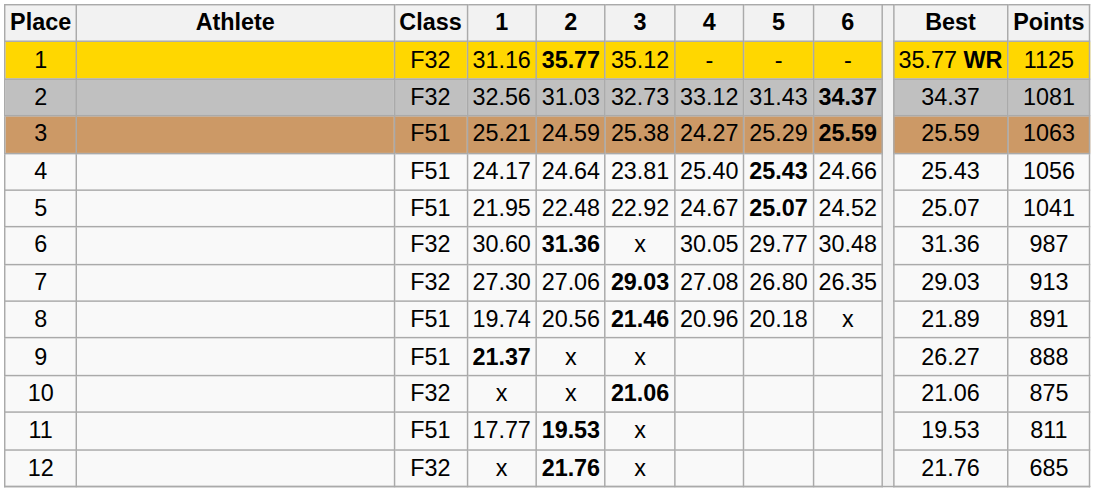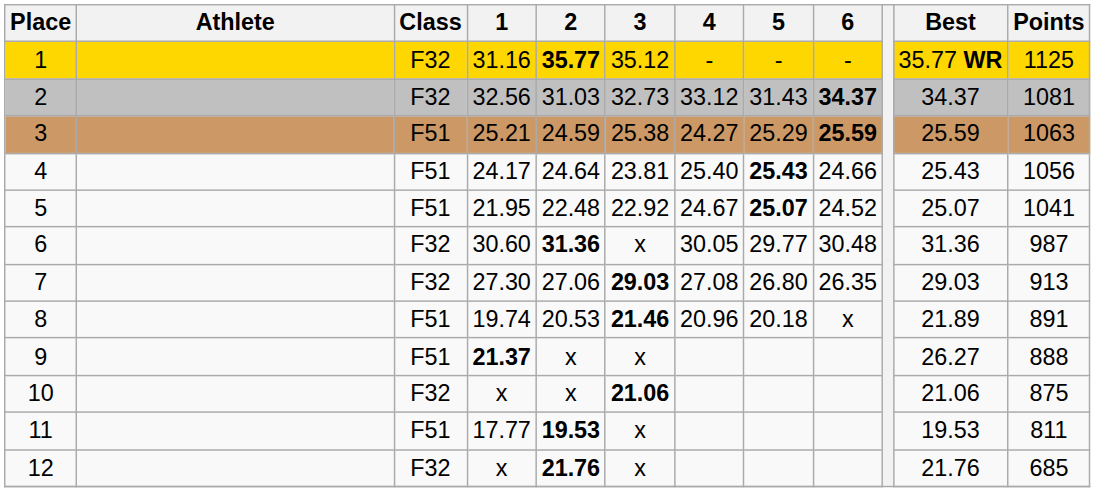 <table class="wikitable" style="text-align:center">
 <tr>
 <th>Place</th>
 <th width=210>Athlete</th>
 <th>Class</th>
 <th>1</th>
 <th>2</th>
 <th>3</th>
 <th>4</th>
 <th>5</th>
 <th>6</th>
 <th rowspan=20></th>
 <th>Best</th>
 <th>Points</th>
 </tr>
 <tr bgcolor=gold>
 <td>1</td>
 <td align=left></td>
 <td>F32</td>
 <td>31.16</td>
 <td><strong>35.77</strong></td>
 <td>35.12</td>
 <td>-</td>
 <td>-</td>
 <td>-</td>
 <td>35.77 <strong>WR</strong></td>
 <td>1125</td>
 </tr>
 <tr bgcolor=silver>
 <td>2</td>
 <td align=left></td>
 <td>F32</td>
 <td>32.56</td>
 <td>31.03</td>
 <td>32.73</td>
 <td>33.12</td>
 <td>31.43</td>
 <td><strong>34.37</strong></td>
 <td>34.37</td>
 <td>1081</td>
 </tr>
 <tr bgcolor=cc9966>
 <td>3</td>
 <td align=left></td>
 <td>F51</td>
 <td>25.21</td>
 <td>24.59</td>
 <td>25.38</td>
 <td>24.27</td>
 <td>25.29</td>
 <td><strong>25.59</strong></td>
 <td>25.59</td>
 <td>1063</td>
 </tr>
 <tr>
 <td>4</td>
 <td align=left></td>
 <td>F51</td>
 <td>24.17</td>
 <td>24.64</td>
 <td>23.81</td>
 <td>25.40</td>
 <td><strong>25.43</strong></td>
 <td>24.66</td>
 <td>25.43</td>
 <td>1056</td>
 </tr>
 <tr>
 <td>5</td>
 <td align=left></td>
 <td>F51</td>
 <td>21.95</td>
 <td>22.48</td>
 <td>22.92</td>
 <td>24.67</td>
 <td><strong>25.07</strong></td>
 <td>24.52</td>
 <td>25.07</td>
 <td>1041</td>
 </tr>
 <tr>
 <td>6</td>
 <td align=left></td>
 <td>F32</td>
 <td>30.60</td>
 <td><strong>31.36</strong></td>
 <td>x</td>
 <td>30.05</td>
 <td>29.77</td>
 <td>30.48</td>
 <td>31.36</td>
 <td>987</td>
 </tr>
 <tr>
 <td>7</td>
 <td align=left></td>
 <td>F32</td>
 <td>27.30</td>
 <td>27.06</td>
 <td><strong>29.03</strong></td>
 <td>27.08</td>
 <td>26.80</td>
 <td>26.35</td>
 <td>29.03</td>
 <td>913</td>
 </tr>
 <tr>
 <td>8</td>
 <td align=left></td>
 <td>F51</td>
 <td>19.74</td>
-<td>20.56</td>
+<td>20.53</td>
 <td><strong>21.46</strong></td>
 <td>20.96</td>
 <td>20.18</td>
 <td>x</td>
 <td>21.89</td>
 <td>891</td>
 </tr>
 <tr>
 <td>9</td>
 <td align=left></td>
 <td>F51</td>
 <td><strong>21.37</strong></td>
 <td>x</td>
 <td>x</td>
 <td></td>
 <td></td>
 <td></td>
 <td>26.27</td>
 <td>888</td>
 </tr>
 <tr>
 <td>10</td>
 <td align=left></td>
 <td>F32</td>
 <td>x</td>
 <td>x</td>
 <td><strong>21.06</strong></td>
 <td></td>
 <td></td>
 <td></td>
 <td>21.06</td>
 <td>875</td>
 </tr>
 <tr>
 <td>11</td>
 <td align=left></td>
 <td>F51</td>
 <td>17.77</td>
 <td><strong>19.53</strong></td>
 <td>x</td>
 <td></td>
 <td></td>
 <td></td>
 <td>19.53</td>
 <td>811</td>
 </tr>
 <tr>
 <td>12</td>
 <td align=left></td>
 <td>F32</td>
 <td>x</td>
 <td><strong>21.76</strong></td>
 <td>x</td>
 <td></td>
 <td></td>
 <td></td>
 <td>21.76</td>
 <td>685</td>
 </tr>
 <tr>
 </tr>
 </table>
